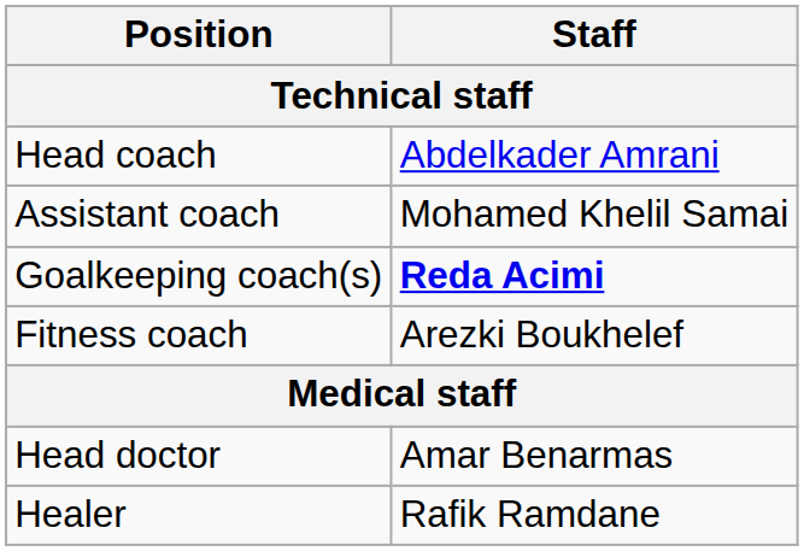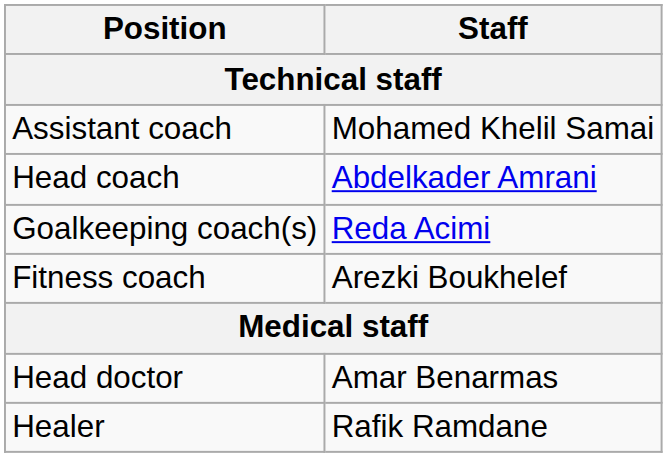 <table class=wikitable>
 <tr>
 <th>Position</th>
 <th>Staff</th>
 </tr>
 <tr>
 <th colspan=2>Technical staff</th>
 </tr>
 <tr>
+<td>Assistant coach</td>
+<td> Mohamed Khelil Samai</td>
+</tr>
+<tr>
 <td>Head coach</td>
 <td> <a href='#'>Abdelkader Amrani</a></td>
 </tr>
 <tr>
-<td>Assistant coach</td>
-<td> Mohamed Khelil Samai</td>
-</tr>
-<tr>
 <td>Goalkeeping coach(s)</td>
-<td><strong> <a href='#'>Reda Acimi</a></strong></td>
+<td> <a href='#'>Reda Acimi</a></td>
 </tr>
 <tr>
 <td>Fitness coach</td>
 <td> Arezki Boukhelef</td>
 </tr>
 <tr>
 <th colspan=2>Medical staff</th>
 </tr>
 <tr>
 <td>Head doctor</td>
 <td> Amar Benarmas</td>
 </tr>
 <tr>
 <td>Healer</td>
 <td> Rafik Ramdane</td>
 </tr>
 </table>
